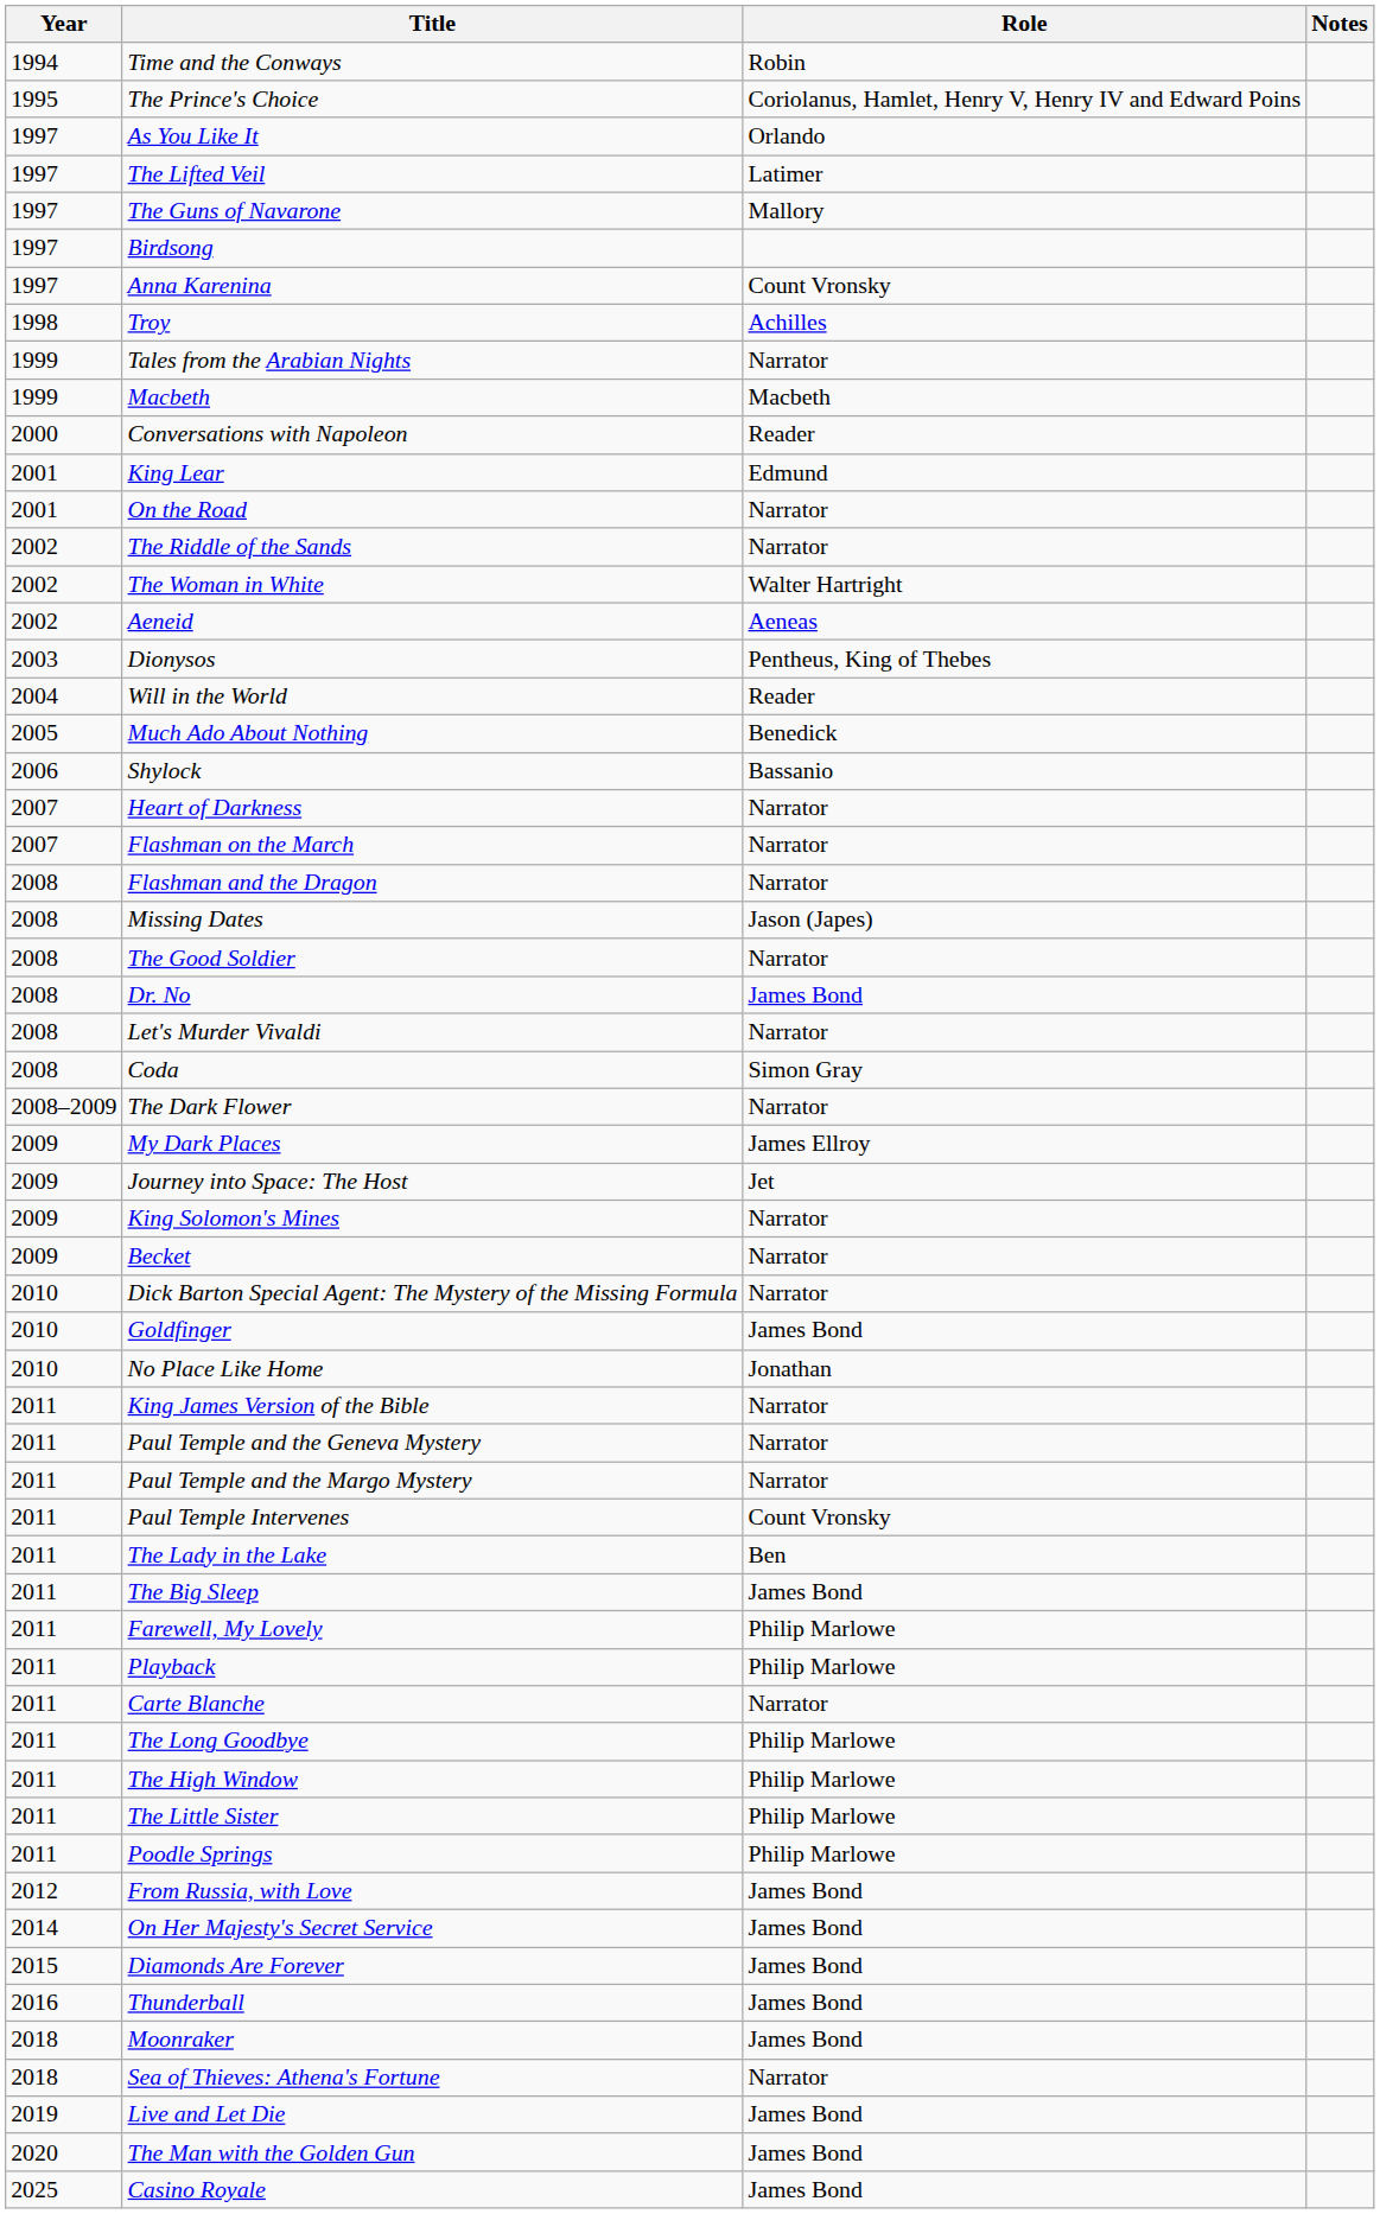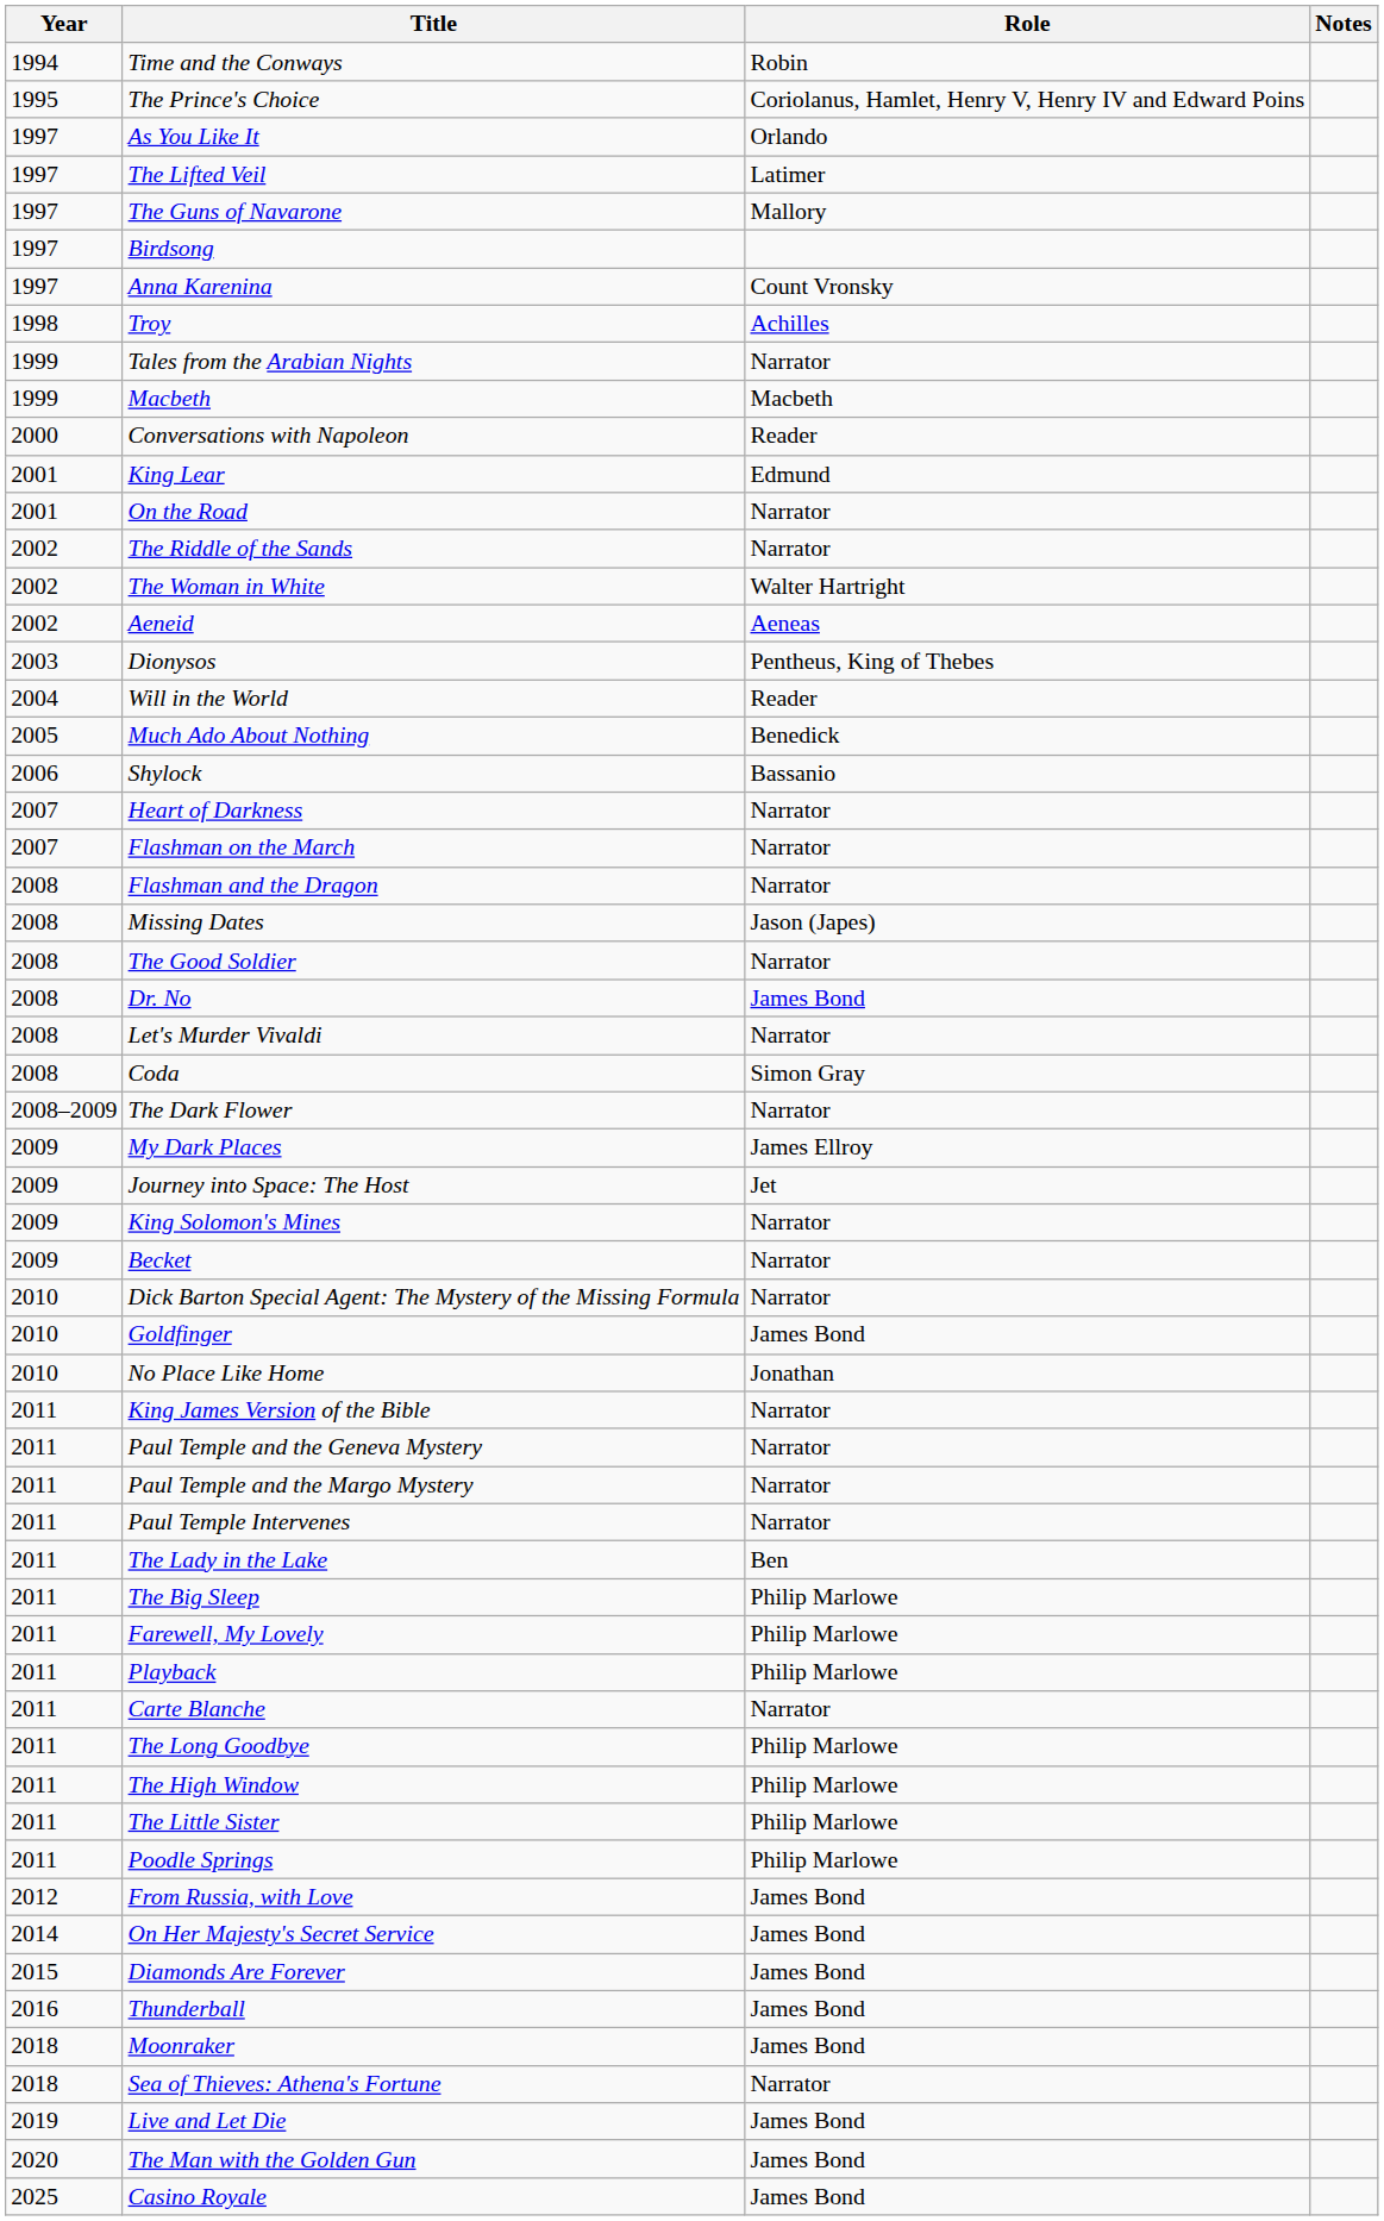 <table class="wikitable">
 <tr>
 <th>Year</th>
 <th>Title</th>
 <th>Role</th>
 <th>Notes</th>
 </tr>
 <tr>
 <td>1994</td>
 <td><em>Time and the Conways</em></td>
 <td>Robin</td>
 <td></td>
 </tr>
 <tr>
 <td>1995</td>
 <td><em>The Prince's Choice</em></td>
 <td>Coriolanus, Hamlet, Henry V, Henry IV and Edward Poins</td>
 <td></td>
 </tr>
 <tr>
 <td>1997</td>
 <td><em><a href='#'>As You Like It</a></em></td>
 <td>Orlando</td>
 <td></td>
 </tr>
 <tr>
 <td>1997</td>
 <td><em><a href='#'>The Lifted Veil</a></em></td>
 <td>Latimer</td>
 <td></td>
 </tr>
 <tr>
 <td>1997</td>
 <td><em><a href='#'>The Guns of Navarone</a></em></td>
 <td>Mallory</td>
 <td></td>
 </tr>
 <tr>
 <td>1997</td>
 <td><em><a href='#'>Birdsong</a></em></td>
 <td></td>
 <td></td>
 </tr>
 <tr>
 <td>1997</td>
 <td><em><a href='#'>Anna Karenina</a></em></td>
 <td>Count Vronsky</td>
 <td></td>
 </tr>
 <tr>
 <td>1998</td>
 <td><em><a href='#'>Troy</a></em></td>
 <td><a href='#'>Achilles</a></td>
 <td></td>
 </tr>
 <tr>
 <td>1999</td>
 <td><em>Tales from the <a href='#'>Arabian Nights</a></em></td>
 <td>Narrator</td>
 <td></td>
 </tr>
 <tr>
 <td>1999</td>
 <td><em><a href='#'>Macbeth</a></em></td>
 <td>Macbeth</td>
 <td></td>
 </tr>
 <tr>
 <td>2000</td>
 <td><em>Conversations with Napoleon</em></td>
 <td>Reader</td>
 <td></td>
 </tr>
 <tr>
 <td>2001</td>
 <td><em><a href='#'>King Lear</a></em></td>
 <td>Edmund</td>
 <td></td>
 </tr>
 <tr>
 <td>2001</td>
 <td><em><a href='#'>On the Road</a></em></td>
 <td>Narrator</td>
 <td></td>
 </tr>
 <tr>
 <td>2002</td>
 <td><em><a href='#'>The Riddle of the Sands</a></em></td>
 <td>Narrator</td>
 <td></td>
 </tr>
 <tr>
 <td>2002</td>
 <td><em><a href='#'>The Woman in White</a></em></td>
 <td>Walter Hartright</td>
 <td></td>
 </tr>
 <tr>
 <td>2002</td>
 <td><em><a href='#'>Aeneid</a></em></td>
 <td><a href='#'>Aeneas</a></td>
 <td></td>
 </tr>
 <tr>
 <td>2003</td>
 <td><em>Dionysos</em></td>
 <td>Pentheus, King of Thebes</td>
 <td></td>
 </tr>
 <tr>
 <td>2004</td>
 <td><em>Will in the World</em></td>
 <td>Reader</td>
 <td></td>
 </tr>
 <tr>
 <td>2005</td>
 <td><em><a href='#'>Much Ado About Nothing</a></em></td>
 <td>Benedick</td>
 <td></td>
 </tr>
 <tr>
 <td>2006</td>
 <td><em>Shylock</em></td>
 <td>Bassanio</td>
 <td></td>
 </tr>
 <tr>
 <td>2007</td>
 <td><em><a href='#'>Heart of Darkness</a></em></td>
 <td>Narrator</td>
 <td></td>
 </tr>
 <tr>
 <td>2007</td>
 <td><em><a href='#'>Flashman on the March</a></em></td>
 <td>Narrator</td>
 <td></td>
 </tr>
 <tr>
 <td>2008</td>
 <td><em><a href='#'>Flashman and the Dragon</a></em></td>
 <td>Narrator</td>
 <td></td>
 </tr>
 <tr>
 <td>2008</td>
 <td><em>Missing Dates</em></td>
 <td>Jason (Japes)</td>
 <td></td>
 </tr>
 <tr>
 <td>2008</td>
 <td><em><a href='#'>The Good Soldier</a></em></td>
 <td>Narrator</td>
 <td></td>
 </tr>
 <tr>
 <td>2008</td>
 <td><em><a href='#'>Dr. No</a></em></td>
 <td><a href='#'>James Bond</a></td>
 <td></td>
 </tr>
 <tr>
 <td>2008</td>
 <td><em>Let's Murder Vivaldi</em></td>
 <td>Narrator</td>
 <td></td>
 </tr>
 <tr>
 <td>2008</td>
 <td><em>Coda</em></td>
 <td>Simon Gray</td>
 <td></td>
 </tr>
 <tr>
 <td>2008–2009</td>
 <td><em>The Dark Flower</em></td>
 <td>Narrator</td>
 <td></td>
 </tr>
 <tr>
 <td>2009</td>
 <td><em><a href='#'>My Dark Places</a></em></td>
 <td>James Ellroy</td>
 <td></td>
 </tr>
 <tr>
 <td>2009</td>
 <td><em>Journey into Space: The Host</em></td>
 <td>Jet</td>
 <td></td>
 </tr>
 <tr>
 <td>2009</td>
 <td><em><a href='#'>King Solomon's Mines</a></em></td>
 <td>Narrator</td>
 <td></td>
 </tr>
 <tr>
 <td>2009</td>
 <td><em><a href='#'>Becket</a></em></td>
 <td>Narrator</td>
 <td></td>
 </tr>
 <tr>
 <td>2010</td>
 <td><em>Dick Barton Special Agent: The Mystery of the Missing Formula</em></td>
 <td>Narrator</td>
 <td></td>
 </tr>
 <tr>
 <td>2010</td>
 <td><em><a href='#'>Goldfinger</a></em></td>
 <td>James Bond</td>
 <td></td>
 </tr>
 <tr>
 <td>2010</td>
 <td><em>No Place Like Home</em></td>
 <td>Jonathan</td>
 <td></td>
 </tr>
 <tr>
 <td>2011</td>
 <td><em><a href='#'>King James Version</a> of the Bible</em></td>
 <td>Narrator</td>
 <td></td>
 </tr>
 <tr>
 <td>2011</td>
 <td><em>Paul Temple and the Geneva Mystery</em></td>
 <td>Narrator</td>
 <td></td>
 </tr>
 <tr>
 <td>2011</td>
 <td><em>Paul Temple and the Margo Mystery</em></td>
 <td>Narrator</td>
 <td></td>
 </tr>
 <tr>
 <td>2011</td>
 <td><em>Paul Temple Intervenes</em></td>
-<td>Count Vronsky</td>
+<td>Narrator</td>
 <td></td>
 </tr>
 <tr>
 <td>2011</td>
 <td><em><a href='#'>The Lady in the Lake</a></em></td>
 <td>Ben</td>
 <td></td>
 </tr>
 <tr>
 <td>2011</td>
 <td><em><a href='#'>The Big Sleep</a></em></td>
-<td>James Bond</td>
+<td>Philip Marlowe</td>
 <td></td>
 </tr>
 <tr>
 <td>2011</td>
 <td><em><a href='#'>Farewell, My Lovely</a></em></td>
 <td>Philip Marlowe</td>
 <td></td>
 </tr>
 <tr>
 <td>2011</td>
 <td><em><a href='#'>Playback</a></em></td>
 <td>Philip Marlowe</td>
 <td></td>
 </tr>
 <tr>
 <td>2011</td>
 <td><em><a href='#'>Carte Blanche</a></em></td>
 <td>Narrator</td>
 <td></td>
 </tr>
 <tr>
 <td>2011</td>
 <td><em><a href='#'>The Long Goodbye</a></em></td>
 <td>Philip Marlowe</td>
 <td></td>
 </tr>
 <tr>
 <td>2011</td>
 <td><em><a href='#'>The High Window</a></em></td>
 <td>Philip Marlowe</td>
 <td></td>
 </tr>
 <tr>
 <td>2011</td>
 <td><em><a href='#'>The Little Sister</a></em></td>
 <td>Philip Marlowe</td>
 <td></td>
 </tr>
 <tr>
 <td>2011</td>
 <td><em><a href='#'>Poodle Springs</a></em></td>
 <td>Philip Marlowe</td>
 <td></td>
 </tr>
 <tr>
 <td>2012</td>
 <td><em><a href='#'>From Russia, with Love</a></em></td>
 <td>James Bond</td>
 <td></td>
 </tr>
 <tr>
 <td>2014</td>
 <td><em><a href='#'>On Her Majesty's Secret Service</a></em></td>
 <td>James Bond</td>
 <td></td>
 </tr>
 <tr>
 <td>2015</td>
 <td><em><a href='#'>Diamonds Are Forever</a></em></td>
 <td>James Bond</td>
 <td></td>
 </tr>
 <tr>
 <td>2016</td>
 <td><em><a href='#'>Thunderball</a></em></td>
 <td>James Bond</td>
 <td></td>
 </tr>
 <tr>
 <td>2018</td>
 <td><em><a href='#'>Moonraker</a></em></td>
 <td>James Bond</td>
 <td></td>
 </tr>
 <tr>
 <td>2018</td>
 <td><em><a href='#'>Sea of Thieves: Athena's Fortune</a></em></td>
 <td>Narrator</td>
 <td></td>
 </tr>
 <tr>
 <td>2019</td>
 <td><em><a href='#'>Live and Let Die</a></em></td>
 <td>James Bond</td>
 <td></td>
 </tr>
 <tr>
 <td>2020</td>
 <td><em><a href='#'>The Man with the Golden Gun</a></em></td>
 <td>James Bond</td>
 <td></td>
 </tr>
 <tr>
 <td>2025</td>
 <td><a href='#'><em>Casino Royale</em></a></td>
 <td>James Bond</td>
 <td></td>
 </tr>
 </table>
